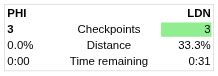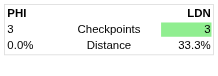 <table class="floatright" style="text-align:center; font-size:85%; border:1px solid #ddd; width:250px">
 <tr>
 <th style="text-align:left; width:25%;">PHI</th>
 <th style="width:50%;"></th>
 <th style="text-align:right; width:25%;">LDN</th>
 </tr>
 <tr>
-<td style="text-align:left;"><strong>3</strong></td>
+<td style="text-align:left;">3</td>
 <td>Checkpoints</td>
 <td style="background: lightgreen; text-align:right;">3</td>
 </tr>
 <tr>
 <td style="text-align:left;">0.0%</td>
 <td>Distance</td>
 <td style="text-align:right;">33.3%</td>
 </tr>
-<tr>
-<td style="text-align:left;">0:00</td>
-<td>Time remaining</td>
-<td style="text-align:right;">0:31</td>
-</tr>
 </table>
